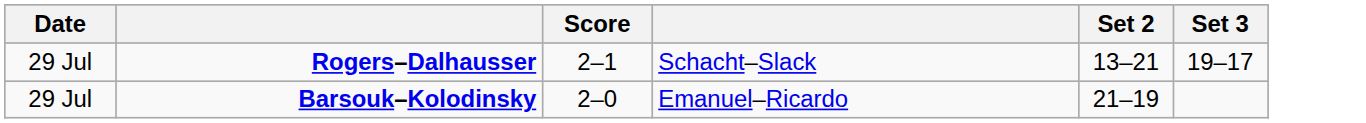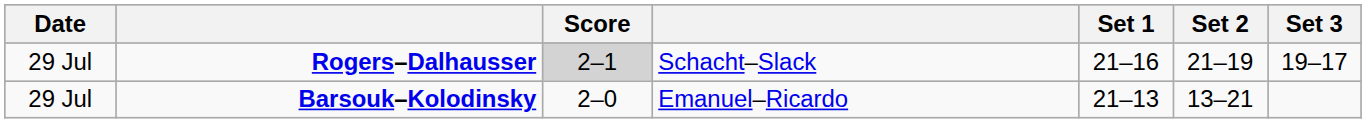 <table class="wikitable" style="text-align: center; font-size:90% ">
 <tr>
 <th width="60">Date</th>
 <th align="right" width="250"></th>
 <th width="60">Score</th>
 <th align="left" width="250"></th>
+<th width="50">Set 1</th>
 <th width="50">Set 2</th>
 <th width="50">Set 3</th>
 </tr>
 <tr>
 <td>29 Jul</td>
 <td align=right><strong><a href='#'>Rogers</a>–<a href='#'>Dalhausser</a> </strong></td>
-<td align=center>2–1</td>
+<td align=center style="background: lightgrey;">2–1</td>
 <td align=left> <a href='#'>Schacht</a>–<a href='#'>Slack</a></td>
-<td>13–21</td>
+<td>21–16</td>
+<td>21–19</td>
 <td>19–17</td>
 </tr>
 <tr>
 <td>29 Jul</td>
 <td align=right><strong><a href='#'>Barsouk</a>–<a href='#'>Kolodinsky</a> </strong></td>
 <td align=center>2–0</td>
 <td align=left> <a href='#'>Emanuel</a>–<a href='#'>Ricardo</a></td>
-<td>21–19</td>
+<td>21–13</td>
+<td>13–21</td>
 <td></td>
 </tr>
 </table>
